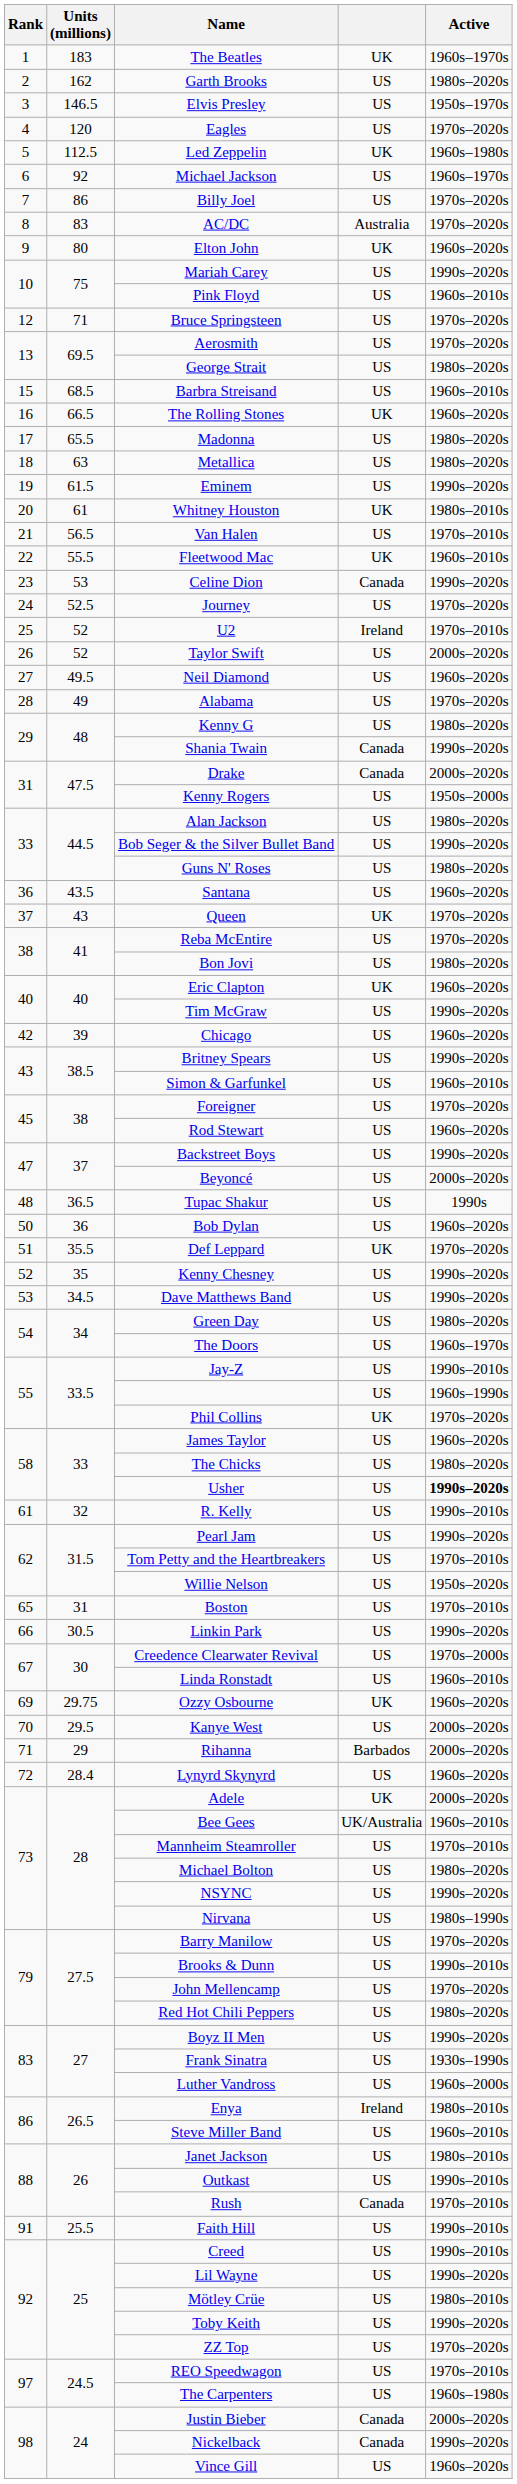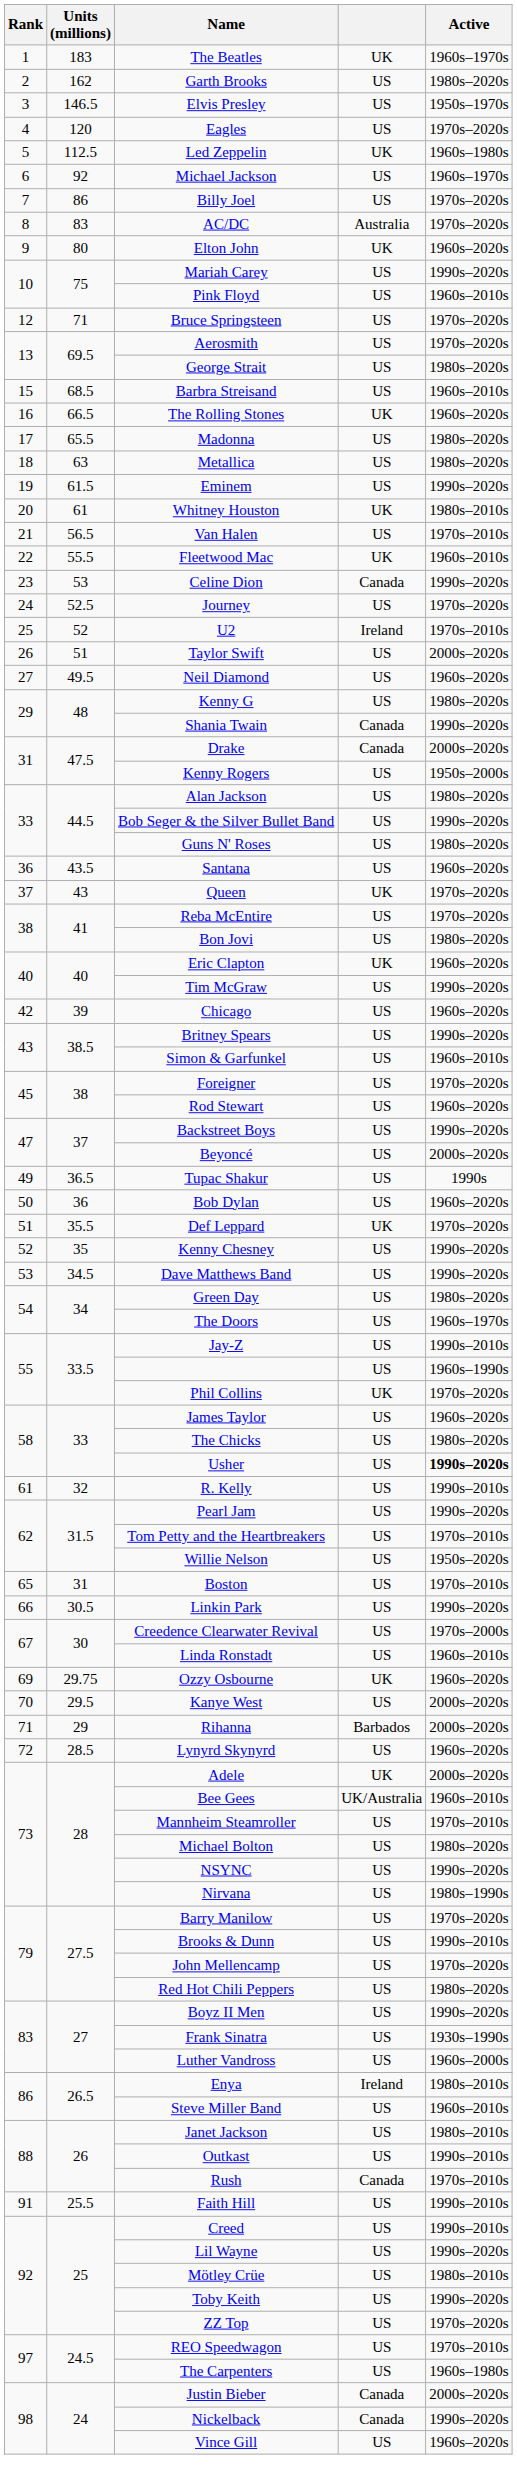 <table class="wikitable sortable" style="text-align:center;">
 <tr>
 <th>Rank</th>
 <th>Units<br>(millions)</th>
 <th>Name</th>
 <th></th>
 <th>Active</th>
 </tr>
 <tr>
 <td>1</td>
 <td>183</td>
 <td><a href='#'>The Beatles</a></td>
 <td>UK</td>
 <td>1960s–1970s<strong></strong></td>
 </tr>
 <tr>
 <td>2</td>
 <td>162</td>
 <td><a href='#'>Garth Brooks</a></td>
 <td>US</td>
 <td>1980s–2020s</td>
 </tr>
 <tr>
 <td>3</td>
 <td>146.5</td>
 <td><a href='#'>Elvis Presley</a></td>
 <td>US</td>
 <td>1950s–1970s<strong></strong></td>
 </tr>
 <tr>
 <td>4</td>
 <td>120</td>
 <td><a href='#'>Eagles</a></td>
 <td>US</td>
 <td>1970s–2020s</td>
 </tr>
 <tr>
 <td>5</td>
 <td>112.5</td>
 <td><a href='#'>Led Zeppelin</a></td>
 <td>UK</td>
 <td>1960s–1980s<strong></strong></td>
 </tr>
 <tr>
 <td>6</td>
 <td>92</td>
 <td><a href='#'>Michael Jackson</a></td>
 <td>US</td>
 <td>1960s–1970s<strong></strong></td>
 </tr>
 <tr>
 <td>7</td>
 <td>86</td>
 <td><a href='#'>Billy Joel</a></td>
 <td>US</td>
 <td>1970s–2020s</td>
 </tr>
 <tr>
 <td rowspan="1">8</td>
 <td rowspan="1">83</td>
 <td><a href='#'>AC/DC</a></td>
 <td>Australia</td>
 <td>1970s–2020s</td>
 </tr>
 <tr>
 <td>9</td>
 <td>80</td>
 <td><a href='#'>Elton John</a></td>
 <td>UK</td>
 <td>1960s–2020s</td>
 </tr>
 <tr>
 <td rowspan="2">10</td>
 <td rowspan="2">75</td>
 <td><a href='#'>Mariah Carey</a></td>
 <td>US</td>
 <td>1990s–2020s</td>
 </tr>
 <tr>
 <td><a href='#'>Pink Floyd</a></td>
 <td>US</td>
 <td>1960s–2010s<strong></strong></td>
 </tr>
 <tr>
 <td>12</td>
 <td>71</td>
 <td><a href='#'>Bruce Springsteen</a></td>
 <td>US</td>
 <td>1970s–2020s</td>
 </tr>
 <tr>
 <td rowspan="2">13</td>
 <td rowspan="2">69.5</td>
 <td><a href='#'>Aerosmith</a></td>
 <td>US</td>
 <td>1970s–2020s</td>
 </tr>
 <tr>
 <td><a href='#'>George Strait</a></td>
 <td>US</td>
 <td>1980s–2020s</td>
 </tr>
 <tr>
 <td>15</td>
 <td>68.5</td>
 <td><a href='#'>Barbra Streisand</a></td>
 <td>US</td>
 <td>1960s–2010s</td>
 </tr>
 <tr>
 <td>16</td>
 <td>66.5</td>
 <td><a href='#'>The Rolling Stones</a></td>
 <td>UK</td>
 <td>1960s–2020s</td>
 </tr>
 <tr>
 <td rowspan="1">17</td>
 <td rowspan="1">65.5</td>
 <td><a href='#'>Madonna</a></td>
 <td>US</td>
 <td>1980s–2020s</td>
 </tr>
 <tr>
 <td>18</td>
 <td>63</td>
 <td><a href='#'>Metallica</a></td>
 <td>US</td>
 <td>1980s–2020s</td>
 </tr>
 <tr>
 <td rowspan="1">19</td>
 <td rowspan="1">61.5</td>
 <td><a href='#'>Eminem</a></td>
 <td>US</td>
 <td>1990s–2020s</td>
 </tr>
 <tr>
 <td>20</td>
 <td>61</td>
 <td><a href='#'>Whitney Houston</a></td>
 <td>UK</td>
 <td>1980s–2010s<strong></strong></td>
 </tr>
 <tr>
 <td>21</td>
 <td>56.5</td>
 <td><a href='#'>Van Halen</a></td>
 <td>US</td>
 <td>1970s–2010s<strong></strong></td>
 </tr>
 <tr>
 <td>22</td>
 <td>55.5</td>
 <td><a href='#'>Fleetwood Mac</a></td>
 <td>UK</td>
 <td>1960s–2010s</td>
 </tr>
 <tr>
 <td>23</td>
 <td>53</td>
 <td><a href='#'>Celine Dion</a></td>
 <td>Canada</td>
 <td>1990s–2020s</td>
 </tr>
 <tr>
 <td>24</td>
 <td>52.5</td>
 <td><a href='#'>Journey</a></td>
 <td>US</td>
 <td>1970s–2020s</td>
 </tr>
 <tr>
 <td>25</td>
 <td>52</td>
 <td><a href='#'>U2</a></td>
 <td>Ireland</td>
 <td>1970s–2010s</td>
 </tr>
 <tr>
 <td>26</td>
-<td>52</td>
+<td>51</td>
 <td><a href='#'>Taylor Swift</a></td>
 <td>US</td>
 <td>2000s–2020s</td>
 </tr>
 <tr>
 <td>27</td>
 <td>49.5</td>
 <td><a href='#'>Neil Diamond</a></td>
 <td>US</td>
 <td>1960s–2020s</td>
-</tr>
-<tr>
-<td rowspan="1">28</td>
-<td rowspan="1">49</td>
-<td><a href='#'>Alabama</a></td>
-<td>US</td>
-<td>1970s–2020s</td>
 </tr>
 <tr>
 <td rowspan="2">29</td>
 <td rowspan="2">48</td>
 <td><a href='#'>Kenny G</a></td>
 <td>US</td>
 <td>1980s–2020s</td>
 </tr>
 <tr>
 <td><a href='#'>Shania Twain</a></td>
 <td>Canada</td>
 <td>1990s–2020s</td>
 </tr>
 <tr>
 <td rowspan="2">31</td>
 <td rowspan="2">47.5</td>
 <td><a href='#'>Drake</a></td>
 <td>Canada</td>
 <td>2000s–2020s</td>
 </tr>
 <tr>
 <td><a href='#'>Kenny Rogers</a></td>
 <td>US</td>
 <td>1950s–2000s<strong></strong></td>
 </tr>
 <tr>
 <td rowspan="3">33</td>
 <td rowspan="3">44.5</td>
 <td><a href='#'>Alan Jackson</a></td>
 <td>US</td>
 <td>1980s–2020s</td>
 </tr>
 <tr>
 <td><a href='#'>Bob Seger & the Silver Bullet Band</a></td>
 <td>US</td>
 <td>1990s–2020s</td>
 </tr>
 <tr>
 <td><a href='#'>Guns N' Roses</a></td>
 <td>US</td>
 <td>1980s–2020s</td>
 </tr>
 <tr>
 <td rowspan="1">36</td>
 <td rowspan="1">43.5</td>
 <td><a href='#'>Santana</a></td>
 <td>US</td>
 <td>1960s–2020s</td>
 </tr>
 <tr>
 <td rowspan="1">37</td>
 <td rowspan="1">43</td>
 <td><a href='#'>Queen</a></td>
 <td>UK</td>
 <td>1970s–2020s</td>
 </tr>
 <tr>
 <td rowspan="2">38</td>
 <td rowspan="2">41</td>
 <td><a href='#'>Reba McEntire</a></td>
 <td>US</td>
 <td>1970s–2020s</td>
 </tr>
 <tr>
 <td><a href='#'>Bon Jovi</a></td>
 <td>US</td>
 <td>1980s–2020s</td>
 </tr>
 <tr>
 <td rowspan="2">40</td>
 <td rowspan="2">40</td>
 <td><a href='#'>Eric Clapton</a></td>
 <td>UK</td>
 <td>1960s–2020s</td>
 </tr>
 <tr>
 <td><a href='#'>Tim McGraw</a></td>
 <td>US</td>
 <td>1990s–2020s</td>
 </tr>
 <tr>
 <td rowspan="1">42</td>
 <td rowspan="1">39</td>
 <td><a href='#'>Chicago</a></td>
 <td>US</td>
 <td>1960s–2020s</td>
 </tr>
 <tr>
 <td rowspan="2">43</td>
 <td rowspan="2">38.5</td>
 <td><a href='#'>Britney Spears</a></td>
 <td>US</td>
 <td>1990s–2020s</td>
 </tr>
 <tr>
 <td><a href='#'>Simon & Garfunkel</a></td>
 <td>US</td>
 <td>1960s–2010s<strong></strong></td>
 </tr>
 <tr>
 <td rowspan="2">45</td>
 <td rowspan="2">38</td>
 <td><a href='#'>Foreigner</a></td>
 <td>US</td>
 <td>1970s–2020s</td>
 </tr>
 <tr>
 <td><a href='#'>Rod Stewart</a></td>
 <td>US</td>
 <td>1960s–2020s</td>
 </tr>
 <tr>
 <td rowspan="2">47</td>
 <td rowspan="2">37</td>
 <td><a href='#'>Backstreet Boys</a></td>
 <td>US</td>
 <td>1990s–2020s</td>
 </tr>
 <tr>
 <td><a href='#'>Beyoncé</a></td>
 <td>US</td>
 <td>2000s–2020s</td>
 </tr>
 <tr>
-<td>48</td>
+<td>49</td>
 <td>36.5</td>
 <td><a href='#'>Tupac Shakur</a></td>
 <td>US</td>
 <td>1990s<strong></strong></td>
 </tr>
 <tr>
 <td>50</td>
 <td>36</td>
 <td><a href='#'>Bob Dylan</a></td>
 <td>US</td>
 <td>1960s–2020s</td>
 </tr>
 <tr>
 <td>51</td>
 <td>35.5</td>
 <td><a href='#'>Def Leppard</a></td>
 <td>UK</td>
 <td>1970s–2020s</td>
 </tr>
 <tr>
 <td rowspan="1">52</td>
 <td rowspan="1">35</td>
 <td><a href='#'>Kenny Chesney</a></td>
 <td>US</td>
 <td>1990s–2020s</td>
 </tr>
 <tr>
 <td rowspan="1">53</td>
 <td rowspan="1">34.5</td>
 <td><a href='#'>Dave Matthews Band</a></td>
 <td>US</td>
 <td>1990s–2020s</td>
 </tr>
 <tr>
 <td rowspan="2">54</td>
 <td rowspan="2">34</td>
 <td><a href='#'>Green Day</a></td>
 <td>US</td>
 <td>1980s–2020s</td>
 </tr>
 <tr>
 <td><a href='#'>The Doors</a></td>
 <td>US</td>
 <td>1960s–1970s<strong></strong></td>
 </tr>
 <tr>
 <td rowspan="3">55</td>
 <td rowspan="3">33.5</td>
 <td><a href='#'>Jay-Z</a></td>
 <td>US</td>
 <td>1990s–2010s</td>
 </tr>
 <tr>
 <td></td>
 <td>US</td>
 <td>1960s–1990s<strong></strong></td>
 </tr>
 <tr>
 <td><a href='#'>Phil Collins</a></td>
 <td>UK</td>
 <td>1970s–2020s</td>
 </tr>
 <tr>
 <td rowspan="3">58</td>
 <td rowspan="3">33</td>
 <td><a href='#'>James Taylor</a></td>
 <td>US</td>
 <td>1960s–2020s</td>
 </tr>
 <tr>
 <td><a href='#'>The Chicks</a></td>
 <td>US</td>
 <td>1980s–2020s</td>
 </tr>
 <tr>
 <td><a href='#'>Usher</a></td>
 <td>US</td>
 <td><strong>1990s–2020s</strong></td>
 </tr>
 <tr>
 <td>61</td>
 <td>32</td>
 <td><a href='#'>R. Kelly</a></td>
 <td>US</td>
 <td>1990s–2010s</td>
 </tr>
 <tr>
 <td rowspan="3">62</td>
 <td rowspan="3">31.5</td>
 <td><a href='#'>Pearl Jam</a></td>
 <td>US</td>
 <td>1990s–2020s</td>
 </tr>
 <tr>
 <td><a href='#'>Tom Petty and the Heartbreakers</a></td>
 <td>US</td>
 <td>1970s–2010s<strong></strong></td>
 </tr>
 <tr>
 <td><a href='#'>Willie Nelson</a></td>
 <td>US</td>
 <td>1950s–2020s</td>
 </tr>
 <tr>
 <td rowspan="1">65</td>
 <td rowspan="1">31</td>
 <td><a href='#'>Boston</a></td>
 <td>US</td>
 <td>1970s–2010s</td>
 </tr>
 <tr>
 <td>66</td>
 <td>30.5</td>
 <td><a href='#'>Linkin Park</a></td>
 <td>US</td>
 <td>1990s–2020s</td>
 </tr>
 <tr>
 <td rowspan="2">67</td>
 <td rowspan="2">30</td>
 <td><a href='#'>Creedence Clearwater Revival</a></td>
 <td>US</td>
 <td>1970s–2000s<strong></strong></td>
 </tr>
 <tr>
 <td><a href='#'>Linda Ronstadt</a></td>
 <td>US</td>
 <td>1960s–2010s</td>
 </tr>
 <tr>
 <td>69</td>
 <td>29.75</td>
 <td><a href='#'>Ozzy Osbourne</a></td>
 <td>UK</td>
 <td>1960s–2020s</td>
 </tr>
 <tr>
 <td rowspan="1">70</td>
 <td rowspan="1">29.5</td>
 <td><a href='#'>Kanye West</a></td>
 <td>US</td>
 <td>2000s–2020s</td>
 </tr>
 <tr>
 <td>71</td>
 <td>29</td>
 <td><a href='#'>Rihanna</a></td>
 <td>Barbados</td>
 <td>2000s–2020s</td>
 </tr>
 <tr>
 <td rowspan="1">72</td>
-<td rowspan="1">28.4</td>
+<td rowspan="1">28.5</td>
 <td><a href='#'>Lynyrd Skynyrd</a></td>
 <td>US</td>
 <td>1960s–2020s</td>
 </tr>
 <tr>
 <td rowspan="6">73</td>
 <td rowspan="6">28</td>
 <td><a href='#'>Adele</a></td>
 <td>UK</td>
 <td>2000s–2020s</td>
 </tr>
 <tr>
 <td><a href='#'>Bee Gees</a></td>
 <td>UK/Australia</td>
 <td>1960s–2010s<strong></strong></td>
 </tr>
 <tr>
 <td><a href='#'>Mannheim Steamroller</a></td>
 <td>US</td>
 <td>1970s–2010s</td>
 </tr>
 <tr>
 <td><a href='#'>Michael Bolton</a></td>
 <td>US</td>
 <td>1980s–2020s</td>
 </tr>
 <tr>
 <td><a href='#'>NSYNC</a></td>
 <td>US</td>
 <td>1990s–2020s</td>
 </tr>
 <tr>
 <td><a href='#'>Nirvana</a></td>
 <td>US</td>
 <td>1980s–1990s<strong></strong></td>
 </tr>
 <tr>
 <td rowspan="4">79</td>
 <td rowspan="4">27.5</td>
 <td><a href='#'>Barry Manilow</a></td>
 <td>US</td>
 <td>1970s–2020s</td>
 </tr>
 <tr>
 <td><a href='#'>Brooks & Dunn</a></td>
 <td>US</td>
 <td>1990s–2010s</td>
 </tr>
 <tr>
 <td><a href='#'>John Mellencamp</a></td>
 <td>US</td>
 <td>1970s–2020s</td>
 </tr>
 <tr>
 <td><a href='#'>Red Hot Chili Peppers</a></td>
 <td>US</td>
 <td>1980s–2020s</td>
 </tr>
 <tr>
 <td rowspan="3">83</td>
 <td rowspan="3">27</td>
 <td><a href='#'>Boyz II Men</a></td>
 <td>US</td>
 <td>1990s–2020s</td>
 </tr>
 <tr>
 <td><a href='#'>Frank Sinatra</a></td>
 <td>US</td>
 <td>1930s–1990s<strong></strong></td>
 </tr>
 <tr>
 <td><a href='#'>Luther Vandross</a></td>
 <td>US</td>
 <td>1960s–2000s<strong></strong></td>
 </tr>
 <tr>
 <td rowspan="2">86</td>
 <td rowspan="2">26.5</td>
 <td><a href='#'>Enya</a></td>
 <td>Ireland</td>
 <td>1980s–2010s</td>
 </tr>
 <tr>
 <td><a href='#'>Steve Miller Band</a></td>
 <td>US</td>
 <td>1960s–2010s</td>
 </tr>
 <tr>
 <td rowspan="3">88</td>
 <td rowspan="3">26</td>
 <td><a href='#'>Janet Jackson</a></td>
 <td>US</td>
 <td>1980s–2010s</td>
 </tr>
 <tr>
 <td><a href='#'>Outkast</a></td>
 <td>US</td>
 <td>1990s–2010s</td>
 </tr>
 <tr>
 <td><a href='#'>Rush</a></td>
 <td>Canada</td>
 <td>1970s–2010s<strong></strong></td>
 </tr>
 <tr>
 <td rowspan="1">91</td>
 <td rowspan="1">25.5</td>
 <td><a href='#'>Faith Hill</a></td>
 <td>US</td>
 <td>1990s–2010s</td>
 </tr>
 <tr>
 <td rowspan="5">92</td>
 <td rowspan="5">25</td>
 <td><a href='#'>Creed</a></td>
 <td>US</td>
 <td>1990s–2010s</td>
 </tr>
 <tr>
 <td><a href='#'>Lil Wayne</a></td>
 <td>US</td>
 <td>1990s–2020s</td>
 </tr>
 <tr>
 <td><a href='#'>Mötley Crüe</a></td>
 <td>US</td>
 <td>1980s–2010s</td>
 </tr>
 <tr>
 <td><a href='#'>Toby Keith</a></td>
 <td>US</td>
 <td>1990s–2020s<strong></strong></td>
 </tr>
 <tr>
 <td><a href='#'>ZZ Top</a></td>
 <td>US</td>
 <td>1970s–2020s</td>
 </tr>
 <tr>
 <td rowspan="2">97</td>
 <td rowspan="2">24.5</td>
 <td><a href='#'>REO Speedwagon</a></td>
 <td>US</td>
 <td>1970s–2010s</td>
 </tr>
 <tr>
 <td><a href='#'>The Carpenters</a></td>
 <td>US</td>
 <td>1960s–1980s<strong></strong></td>
 </tr>
 <tr>
 <td rowspan="3">98</td>
 <td rowspan="3">24</td>
 <td><a href='#'>Justin Bieber</a></td>
 <td>Canada</td>
 <td>2000s–2020s</td>
 </tr>
 <tr>
 <td><a href='#'>Nickelback</a></td>
 <td>Canada</td>
 <td>1990s–2020s</td>
 </tr>
 <tr>
 <td><a href='#'>Vince Gill</a></td>
 <td>US</td>
 <td>1960s–2020s</td>
 </tr>
 </table>
